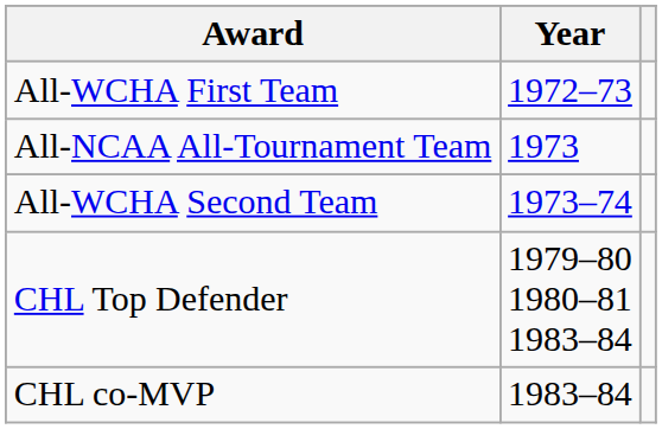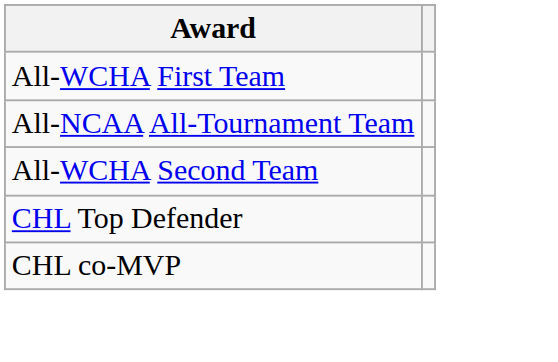 <table class="wikitable">
 <tr>
 <th>Award</th>
-<th>Year</th>
 <th></th>
 </tr>
 <tr>
 <td>All-<a href='#'>WCHA</a> <a href='#'>First Team</a></td>
-<td><a href='#'>1972–73</a></td>
 <td></td>
 </tr>
 <tr>
 <td>All-<a href='#'>NCAA</a> <a href='#'>All-Tournament Team</a></td>
-<td><a href='#'>1973</a></td>
 <td></td>
 </tr>
 <tr>
 <td>All-<a href='#'>WCHA</a> <a href='#'>Second Team</a></td>
-<td><a href='#'>1973–74</a></td>
 <td></td>
 </tr>
 <tr>
 <td><a href='#'>CHL</a> Top Defender</td>
-<td>1979–80<br>1980–81<br>1983–84</td>
 <td></td>
 </tr>
 <tr>
 <td>CHL co-MVP</td>
-<td>1983–84</td>
 <td></td>
 </tr>
 </table>
